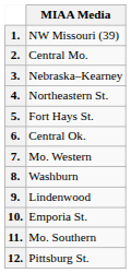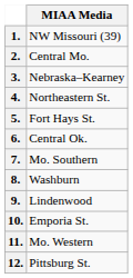 <table class="wikitable" style="white-space:nowrap; font-size:90%;">
 <tr>
 <td ! style="background:white; border-top-style:hidden; border-left-style:hidden;"></td>
 <th>MIAA Media</th>
 </tr>
 <tr>
 <th>1.</th>
 <td>NW Missouri (39)</td>
 </tr>
 <tr>
 <th>2.</th>
 <td>Central Mo.</td>
 </tr>
 <tr>
 <th>3.</th>
 <td>Nebraska–Kearney</td>
 </tr>
 <tr>
 <th>4.</th>
 <td>Northeastern St.</td>
 </tr>
 <tr>
 <th>5.</th>
 <td>Fort Hays St.</td>
 </tr>
 <tr>
 <th>6.</th>
 <td>Central Ok.</td>
 </tr>
 <tr>
 <th>7.</th>
-<td>Mo. Western</td>
+<td>Mo. Southern</td>
 </tr>
 <tr>
 <th>8.</th>
 <td>Washburn</td>
 </tr>
 <tr>
 <th>9.</th>
 <td>Lindenwood</td>
 </tr>
 <tr>
 <th>10.</th>
 <td>Emporia St.</td>
 </tr>
 <tr>
 <th>11.</th>
-<td>Mo. Southern</td>
+<td>Mo. Western</td>
 </tr>
 <tr>
 <th>12.</th>
 <td>Pittsburg St.</td>
 </tr>
 </table>
